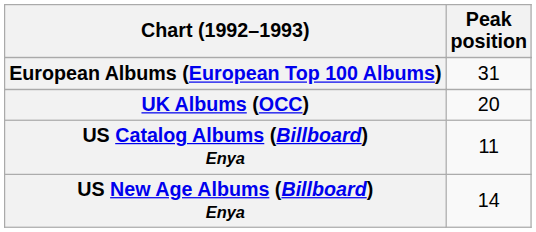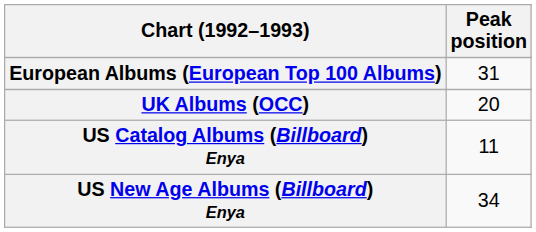 <table class="wikitable plainrowheaders sortable">
 <tr>
 <th style="text-align:center;">Chart (1992–1993)</th>
 <th style="text-align:center;">Peak<br>position</th>
 </tr>
 <tr>
 </tr>
 <tr>
 </tr>
 <tr>
 <th scope="row">European Albums (<a href='#'>European Top 100 Albums</a>)</th>
 <td align=center>31</td>
 </tr>
 <tr>
 </tr>
 <tr>
 </tr>
 <tr>
 </tr>
 <tr>
 <th scope="row"><a href='#'>UK Albums</a> (<a href='#'>OCC</a>)</th>
 <td style="text-align:center;">20</td>
 </tr>
 <tr>
 <th scope="row">US <a href='#'>Catalog Albums</a> (<em><a href='#'>Billboard</a></em>)<br><small><em>Enya</em></small></th>
 <td style="text-align:center;">11</td>
 </tr>
 <tr>
 <th scope="row">US <a href='#'>New Age Albums</a> (<em><a href='#'>Billboard</a></em>)<br><small><em>Enya</em></small></th>
-<td style="text-align:center;">14</td>
+<td style="text-align:center;">34</td>
 </tr>
 </table>
